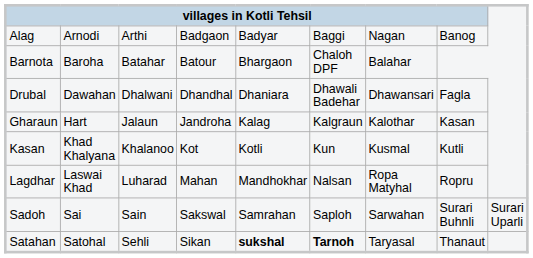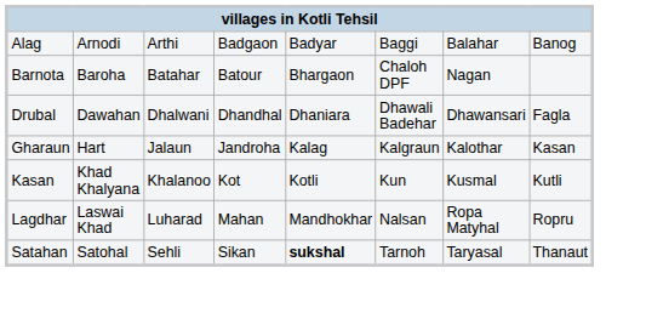 <table class="wikitable"  style="margin:auto; width:560px; margin:0 0 1em 1em; background:#f4f5f6; border:#c6c7c8 solid; font-size:90%;">
 <tr>
 <td colspan="8"  style="background:#c2d6e5; text-align:center;"><strong>villages in Kotli Tehsil</strong></td>
 </tr>
 <tr>
 <td>Alag</td>
 <td>Arnodi</td>
 <td>Arthi</td>
 <td>Badgaon</td>
 <td>Badyar</td>
 <td>Baggi</td>
-<td>Nagan</td>
+<td>Balahar</td>
 <td>Banog</td>
 </tr>
 <tr>
 <td>Barnota</td>
 <td>Baroha</td>
 <td>Batahar</td>
 <td>Batour</td>
 <td>Bhargaon</td>
 <td>Chaloh DPF</td>
-<td>Balahar</td>
+<td>Nagan</td>
 </tr>
 <tr>
 <td>Drubal</td>
 <td>Dawahan</td>
 <td>Dhalwani</td>
 <td>Dhandhal</td>
 <td>Dhaniara</td>
 <td>Dhawali Badehar</td>
 <td>Dhawansari</td>
 <td>Fagla</td>
 </tr>
 <tr>
 <td>Gharaun</td>
 <td>Hart</td>
 <td>Jalaun</td>
 <td>Jandroha</td>
 <td>Kalag</td>
 <td>Kalgraun</td>
 <td>Kalothar</td>
 <td>Kasan</td>
 </tr>
 <tr>
 <td>Kasan</td>
 <td>Khad Khalyana</td>
 <td>Khalanoo</td>
 <td>Kot</td>
 <td>Kotli</td>
 <td>Kun</td>
 <td>Kusmal</td>
 <td>Kutli</td>
 </tr>
 <tr>
 <td>Lagdhar</td>
 <td>Laswai Khad</td>
 <td>Luharad</td>
 <td>Mahan</td>
 <td>Mandhokhar</td>
 <td>Nalsan</td>
 <td>Ropa Matyhal</td>
 <td>Ropru</td>
 </tr>
 <tr>
-<td>Sadoh</td>
-<td>Sai</td>
-<td>Sain</td>
-<td>Sakswal</td>
-<td>Samrahan</td>
-<td>Saploh</td>
-<td>Sarwahan</td>
-<td>Surari Buhnli</td>
-<td>Surari Uparli</td>
-</tr>
-<tr>
 <td>Satahan</td>
 <td>Satohal</td>
 <td>Sehli</td>
 <td>Sikan</td>
 <td><strong>sukshal</strong></td>
-<td><strong>Tarnoh</strong></td>
+<td>Tarnoh</td>
 <td>Taryasal</td>
 <td>Thanaut</td>
 </tr>
 </table>
